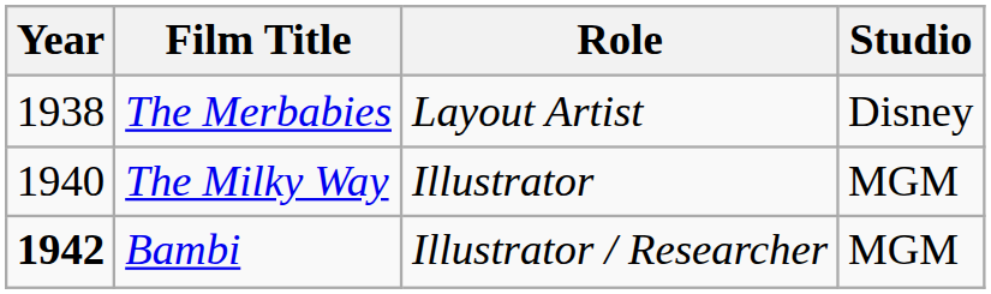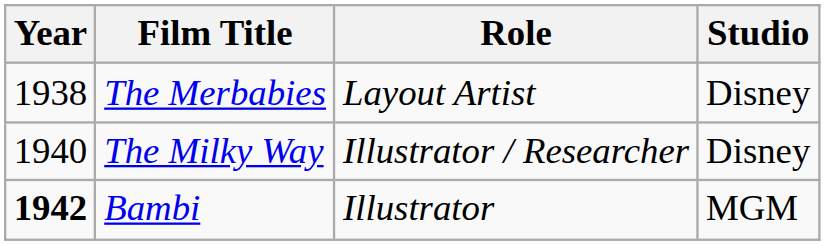 <table class="wikitable">
 <tr>
 <th>Year</th>
 <th>Film Title</th>
 <th>Role</th>
 <th>Studio</th>
 </tr>
 <tr>
 <td>1938</td>
 <td><em><a href='#'>The Merbabies</a></em></td>
 <td><em>Layout Artist</em></td>
 <td>Disney</td>
 </tr>
 <tr>
 <td>1940</td>
 <td><em><a href='#'>The Milky Way</a></em></td>
-<td><em>Illustrator</em></td>
-<td>MGM</td>
+<td><em>Illustrator / Researcher</em></td>
+<td>Disney</td>
 </tr>
 <tr>
 <td><strong>1942</strong></td>
 <td><em><a href='#'>Bambi</a></em></td>
-<td><em>Illustrator / Researcher</em></td>
+<td><em>Illustrator</em></td>
 <td>MGM</td>
 </tr>
 </table>
